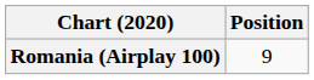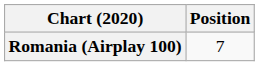 <table class="wikitable sortable plainrowheaders" style="text-align:center">
 <tr>
 <th scope="col">Chart (2020)</th>
 <th scope="col">Position</th>
 </tr>
 <tr>
 <th scope="row">Romania (Airplay 100)</th>
-<td>9</td>
+<td>7</td>
 </tr>
 </table>
